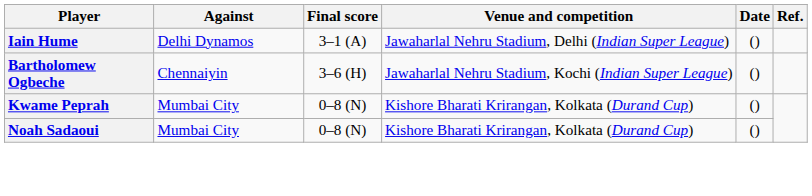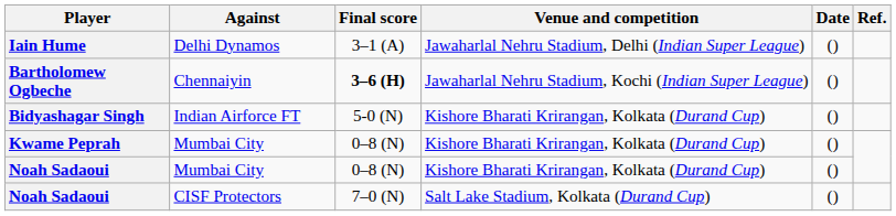 <table class="wikitable plainrowheaders sortable" style="text-align: center;">
 <tr>
 <th scope=col width="150px">Player</th>
 <th scope=col width="150px">Against</th>
 <th>Final score</th>
 <th>Venue and competition</th>
 <th>Date</th>
 <th>Ref.</th>
 </tr>
 <tr>
 <th scope=row style="text-align:left;"> <a href='#'>Iain Hume</a></th>
 <td align="left"><a href='#'>Delhi Dynamos</a></td>
 <td>3–1 (A)</td>
 <td align="left"><a href='#'>Jawaharlal Nehru Stadium</a>, Delhi (<em><a href='#'>Indian Super League</a></em>)</td>
 <td> ()</td>
 <td></td>
 </tr>
 <tr>
 <th scope=row style="text-align:left;"> <a href='#'>Bartholomew Ogbeche</a></th>
 <td align="left"><a href='#'>Chennaiyin</a></td>
-<td>3–6 (H)</td>
+<td><strong>3–6 (H)</strong></td>
 <td align="left"><a href='#'>Jawaharlal Nehru Stadium</a>, Kochi (<em><a href='#'>Indian Super League</a></em>)</td>
+<td> ()</td>
+<td></td>
+</tr>
+<tr>
+<th scope=row style="text-align:left;"> <a href='#'>Bidyashagar Singh</a></th>
+<td align="left"><a href='#'>Indian Airforce FT</a></td>
+<td>5-0 (N)</td>
+<td align="left"><a href='#'>Kishore Bharati Krirangan</a>, Kolkata (<em><a href='#'>Durand Cup</a></em>)</td>
 <td> ()</td>
 <td></td>
 </tr>
 <tr>
 <th scope=row style="text-align:left;"> <strong><a href='#'>Kwame Peprah</a></strong></th>
 <td align="left"><a href='#'>Mumbai City</a></td>
 <td>0–8 (N)</td>
 <td align="left"><a href='#'>Kishore Bharati Krirangan</a>, Kolkata (<em><a href='#'>Durand Cup</a></em>)</td>
 <td> ()</td>
 <td rowspan="2"></td>
 </tr>
 <tr>
 <th scope=row style="text-align:left;"> <strong><a href='#'>Noah Sadaoui</a></strong></th>
 <td align="left"><a href='#'>Mumbai City</a></td>
 <td>0–8 (N)</td>
 <td align="left"><a href='#'>Kishore Bharati Krirangan</a>, Kolkata (<em><a href='#'>Durand Cup</a></em>)</td>
 <td> ()</td>
 </tr>
+<tr>
+<th scope=row style="text-align:left;"> <strong><a href='#'>Noah Sadaoui</a></strong></th>
+<td align="left"><a href='#'>CISF Protectors</a></td>
+<td>7–0 (N)</td>
+<td align="left"><a href='#'>Salt Lake Stadium</a>, Kolkata (<em><a href='#'>Durand Cup</a></em>)</td>
+<td> ()</td>
+<td></td>
+</tr>
 </table>
